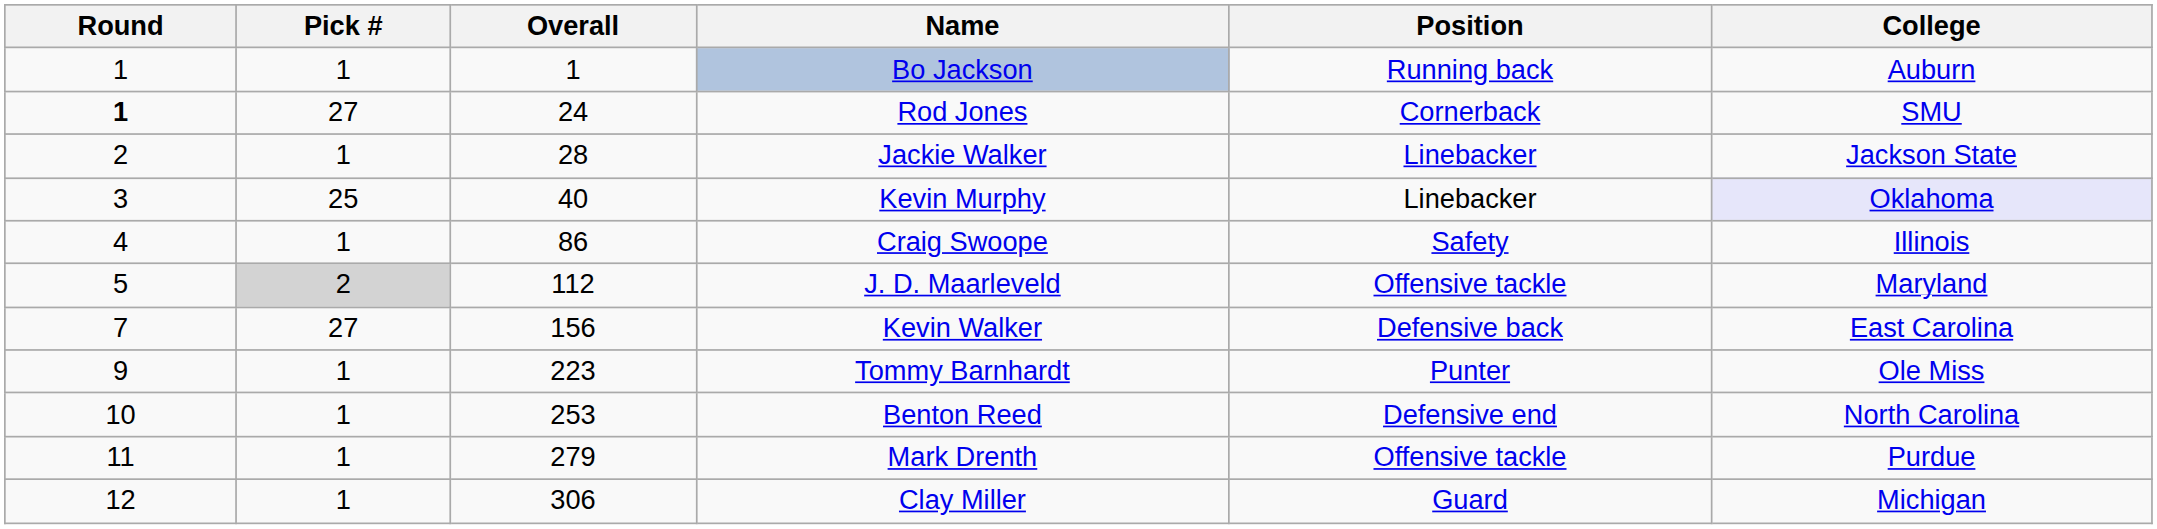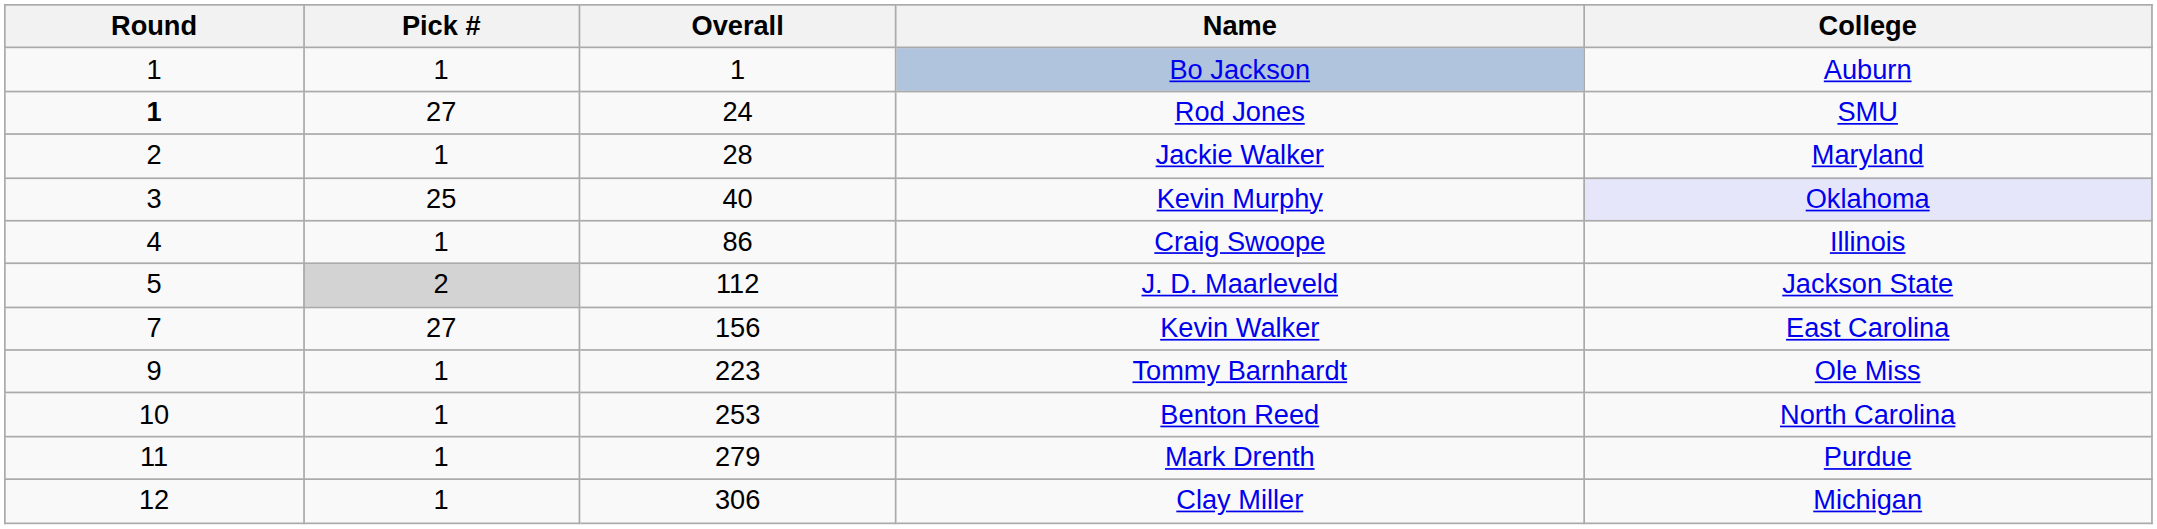 <table class="wikitable sortable sortable" style="width: 100%; text-align:center">
 <tr>
 <th>Round</th>
 <th>Pick #</th>
 <th>Overall</th>
 <th>Name</th>
-<th>Position</th>
 <th>College</th>
 </tr>
 <tr>
 <td>1</td>
 <td>1</td>
 <td>1</td>
 <td bgcolor=lightsteelblue><a href='#'>Bo Jackson</a></td>
-<td><a href='#'>Running back</a></td>
 <td><a href='#'>Auburn</a></td>
 </tr>
 <tr>
 <td><strong>1</strong></td>
 <td>27</td>
 <td>24</td>
 <td><a href='#'>Rod Jones</a></td>
-<td><a href='#'>Cornerback</a></td>
 <td><a href='#'>SMU</a></td>
 </tr>
 <tr>
 <td>2</td>
 <td>1</td>
 <td>28</td>
 <td><a href='#'>Jackie Walker</a></td>
-<td><a href='#'>Linebacker</a></td>
-<td><a href='#'>Jackson State</a></td>
+<td><a href='#'>Maryland</a></td>
 </tr>
 <tr>
 <td>3</td>
 <td>25</td>
 <td>40</td>
 <td><a href='#'>Kevin Murphy</a></td>
-<td>Linebacker</td>
 <td style="background: lavender;"><a href='#'>Oklahoma</a></td>
 </tr>
 <tr>
 <td>4</td>
 <td>1</td>
 <td>86</td>
 <td><a href='#'>Craig Swoope</a></td>
-<td><a href='#'>Safety</a></td>
 <td><a href='#'>Illinois</a></td>
 </tr>
 <tr>
 <td>5</td>
 <td style="background: lightgrey;">2</td>
 <td>112</td>
 <td><a href='#'>J. D. Maarleveld</a></td>
-<td><a href='#'>Offensive tackle</a></td>
-<td><a href='#'>Maryland</a></td>
+<td><a href='#'>Jackson State</a></td>
 </tr>
 <tr>
 <td>7</td>
 <td>27</td>
 <td>156</td>
 <td><a href='#'>Kevin Walker</a></td>
-<td><a href='#'>Defensive back</a></td>
 <td><a href='#'>East Carolina</a></td>
 </tr>
 <tr>
 <td>9</td>
 <td>1</td>
 <td>223</td>
 <td><a href='#'>Tommy Barnhardt</a></td>
-<td><a href='#'>Punter</a></td>
 <td><a href='#'>Ole Miss</a></td>
 </tr>
 <tr>
 <td>10</td>
 <td>1</td>
 <td>253</td>
 <td><a href='#'>Benton Reed</a></td>
-<td><a href='#'>Defensive end</a></td>
 <td><a href='#'>North Carolina</a></td>
 </tr>
 <tr>
 <td>11</td>
 <td>1</td>
 <td>279</td>
 <td><a href='#'>Mark Drenth</a></td>
-<td><a href='#'>Offensive tackle</a></td>
 <td><a href='#'>Purdue</a></td>
 </tr>
 <tr>
 <td>12</td>
 <td>1</td>
 <td>306</td>
 <td><a href='#'>Clay Miller</a></td>
-<td><a href='#'>Guard</a></td>
 <td><a href='#'>Michigan</a></td>
 </tr>
 </table>
